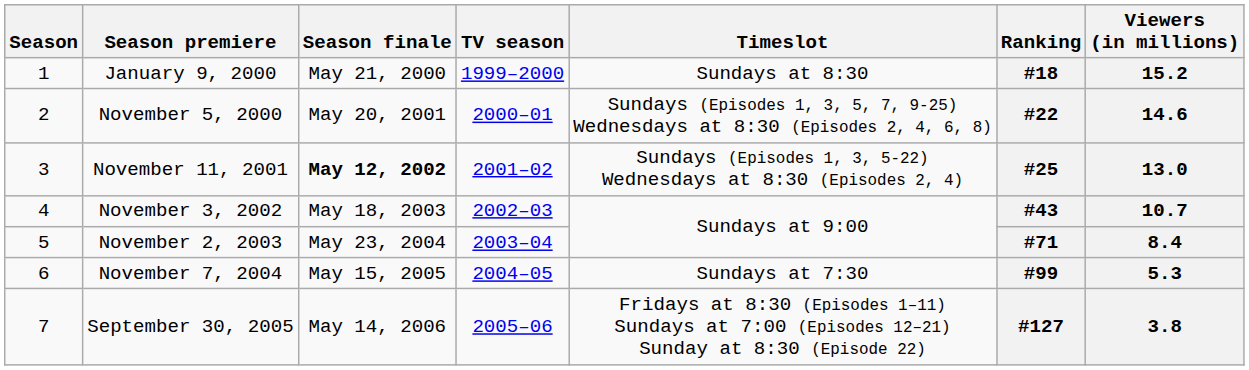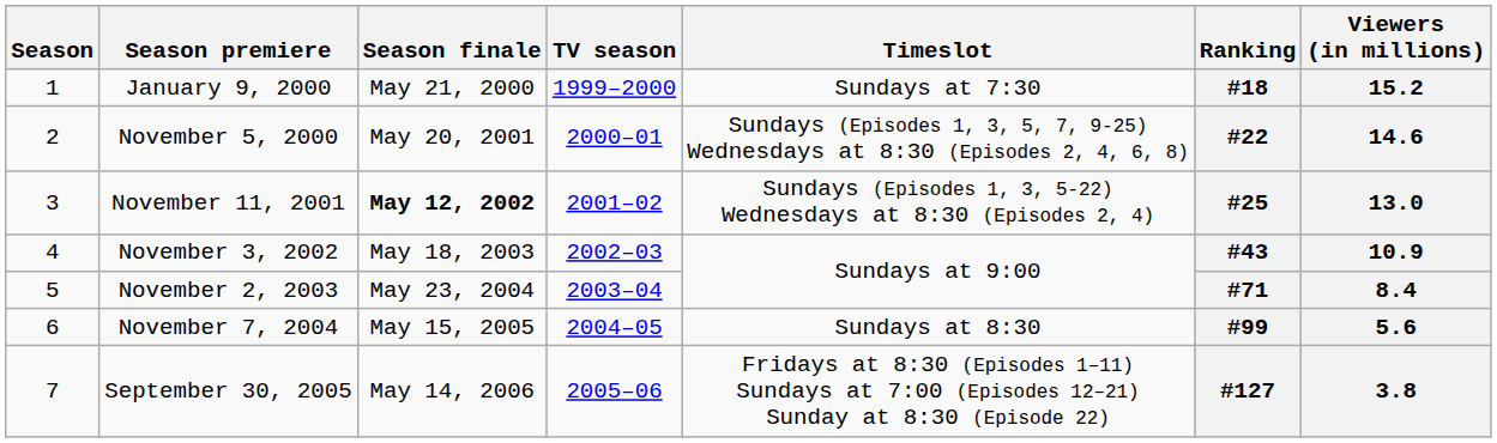 <table class="wikitable" style="text-align:center">
 <tr style="background:#e0e0e0; vertical-align:bottom;">
 <th>Season</th>
 <th>Season premiere</th>
 <th>Season finale</th>
 <th>TV season</th>
 <th>Timeslot</th>
 <th>Ranking</th>
 <th>Viewers<br>(in millions)</th>
 </tr>
 <tr style="background:#f9f9f9;">
 <td>1</td>
 <td>January 9, 2000</td>
 <td>May 21, 2000</td>
 <td><a href='#'>1999–2000</a></td>
-<td rowspan="1">Sundays at 8:30</td>
+<td>Sundays at 7:30</td>
 <th>#18</th>
 <th>15.2</th>
 </tr>
 <tr style="background:#f9f9f9;">
 <td>2</td>
 <td>November 5, 2000</td>
 <td>May 20, 2001</td>
 <td><a href='#'>2000–01</a></td>
 <td rowspan="1">Sundays <small>(Episodes 1, 3, 5, 7, 9-25)</small><br> Wednesdays at 8:30 <small>(Episodes 2, 4, 6, 8)</small></td>
 <th>#22</th>
 <th>14.6</th>
 </tr>
 <tr style="background:#f9f9f9;">
 <td>3</td>
 <td>November 11, 2001</td>
 <td><strong>May 12, 2002</strong></td>
 <td><a href='#'>2001–02</a></td>
 <td rowspan="1">Sundays <small>(Episodes 1, 3, 5-22)</small><br> Wednesdays at 8:30 <small>(Episodes 2, 4)</small></td>
 <th>#25</th>
 <th>13.0</th>
 </tr>
 <tr style="background:#f9f9f9;">
 <td>4</td>
 <td>November 3, 2002</td>
 <td>May 18, 2003</td>
 <td><a href='#'>2002–03</a></td>
 <td rowspan="2">Sundays at 9:00</td>
 <th>#43</th>
-<th>10.7</th>
+<th>10.9</th>
 </tr>
 <tr style="background:#f9f9f9;">
 <td>5</td>
 <td>November 2, 2003</td>
 <td>May 23, 2004</td>
 <td><a href='#'>2003–04</a></td>
 <th>#71</th>
 <th>8.4</th>
 </tr>
 <tr style="background:#f9f9f9;">
 <td>6</td>
 <td>November 7, 2004</td>
 <td>May 15, 2005</td>
 <td><a href='#'>2004–05</a></td>
-<td>Sundays at 7:30</td>
+<td rowspan="1">Sundays at 8:30</td>
 <th>#99</th>
-<th>5.3</th>
+<th>5.6</th>
 </tr>
 <tr style="background:#f9f9f9;">
 <td>7</td>
 <td>September 30, 2005</td>
 <td>May 14, 2006</td>
 <td><a href='#'>2005–06</a></td>
 <td>Fridays at 8:30 <small>(Episodes 1–11)</small><br>Sundays at 7:00 <small>(Episodes 12–21)</small><br>Sunday at 8:30 <small>(Episode 22)</small></td>
 <th>#127</th>
 <th>3.8</th>
 </tr>
 </table>
